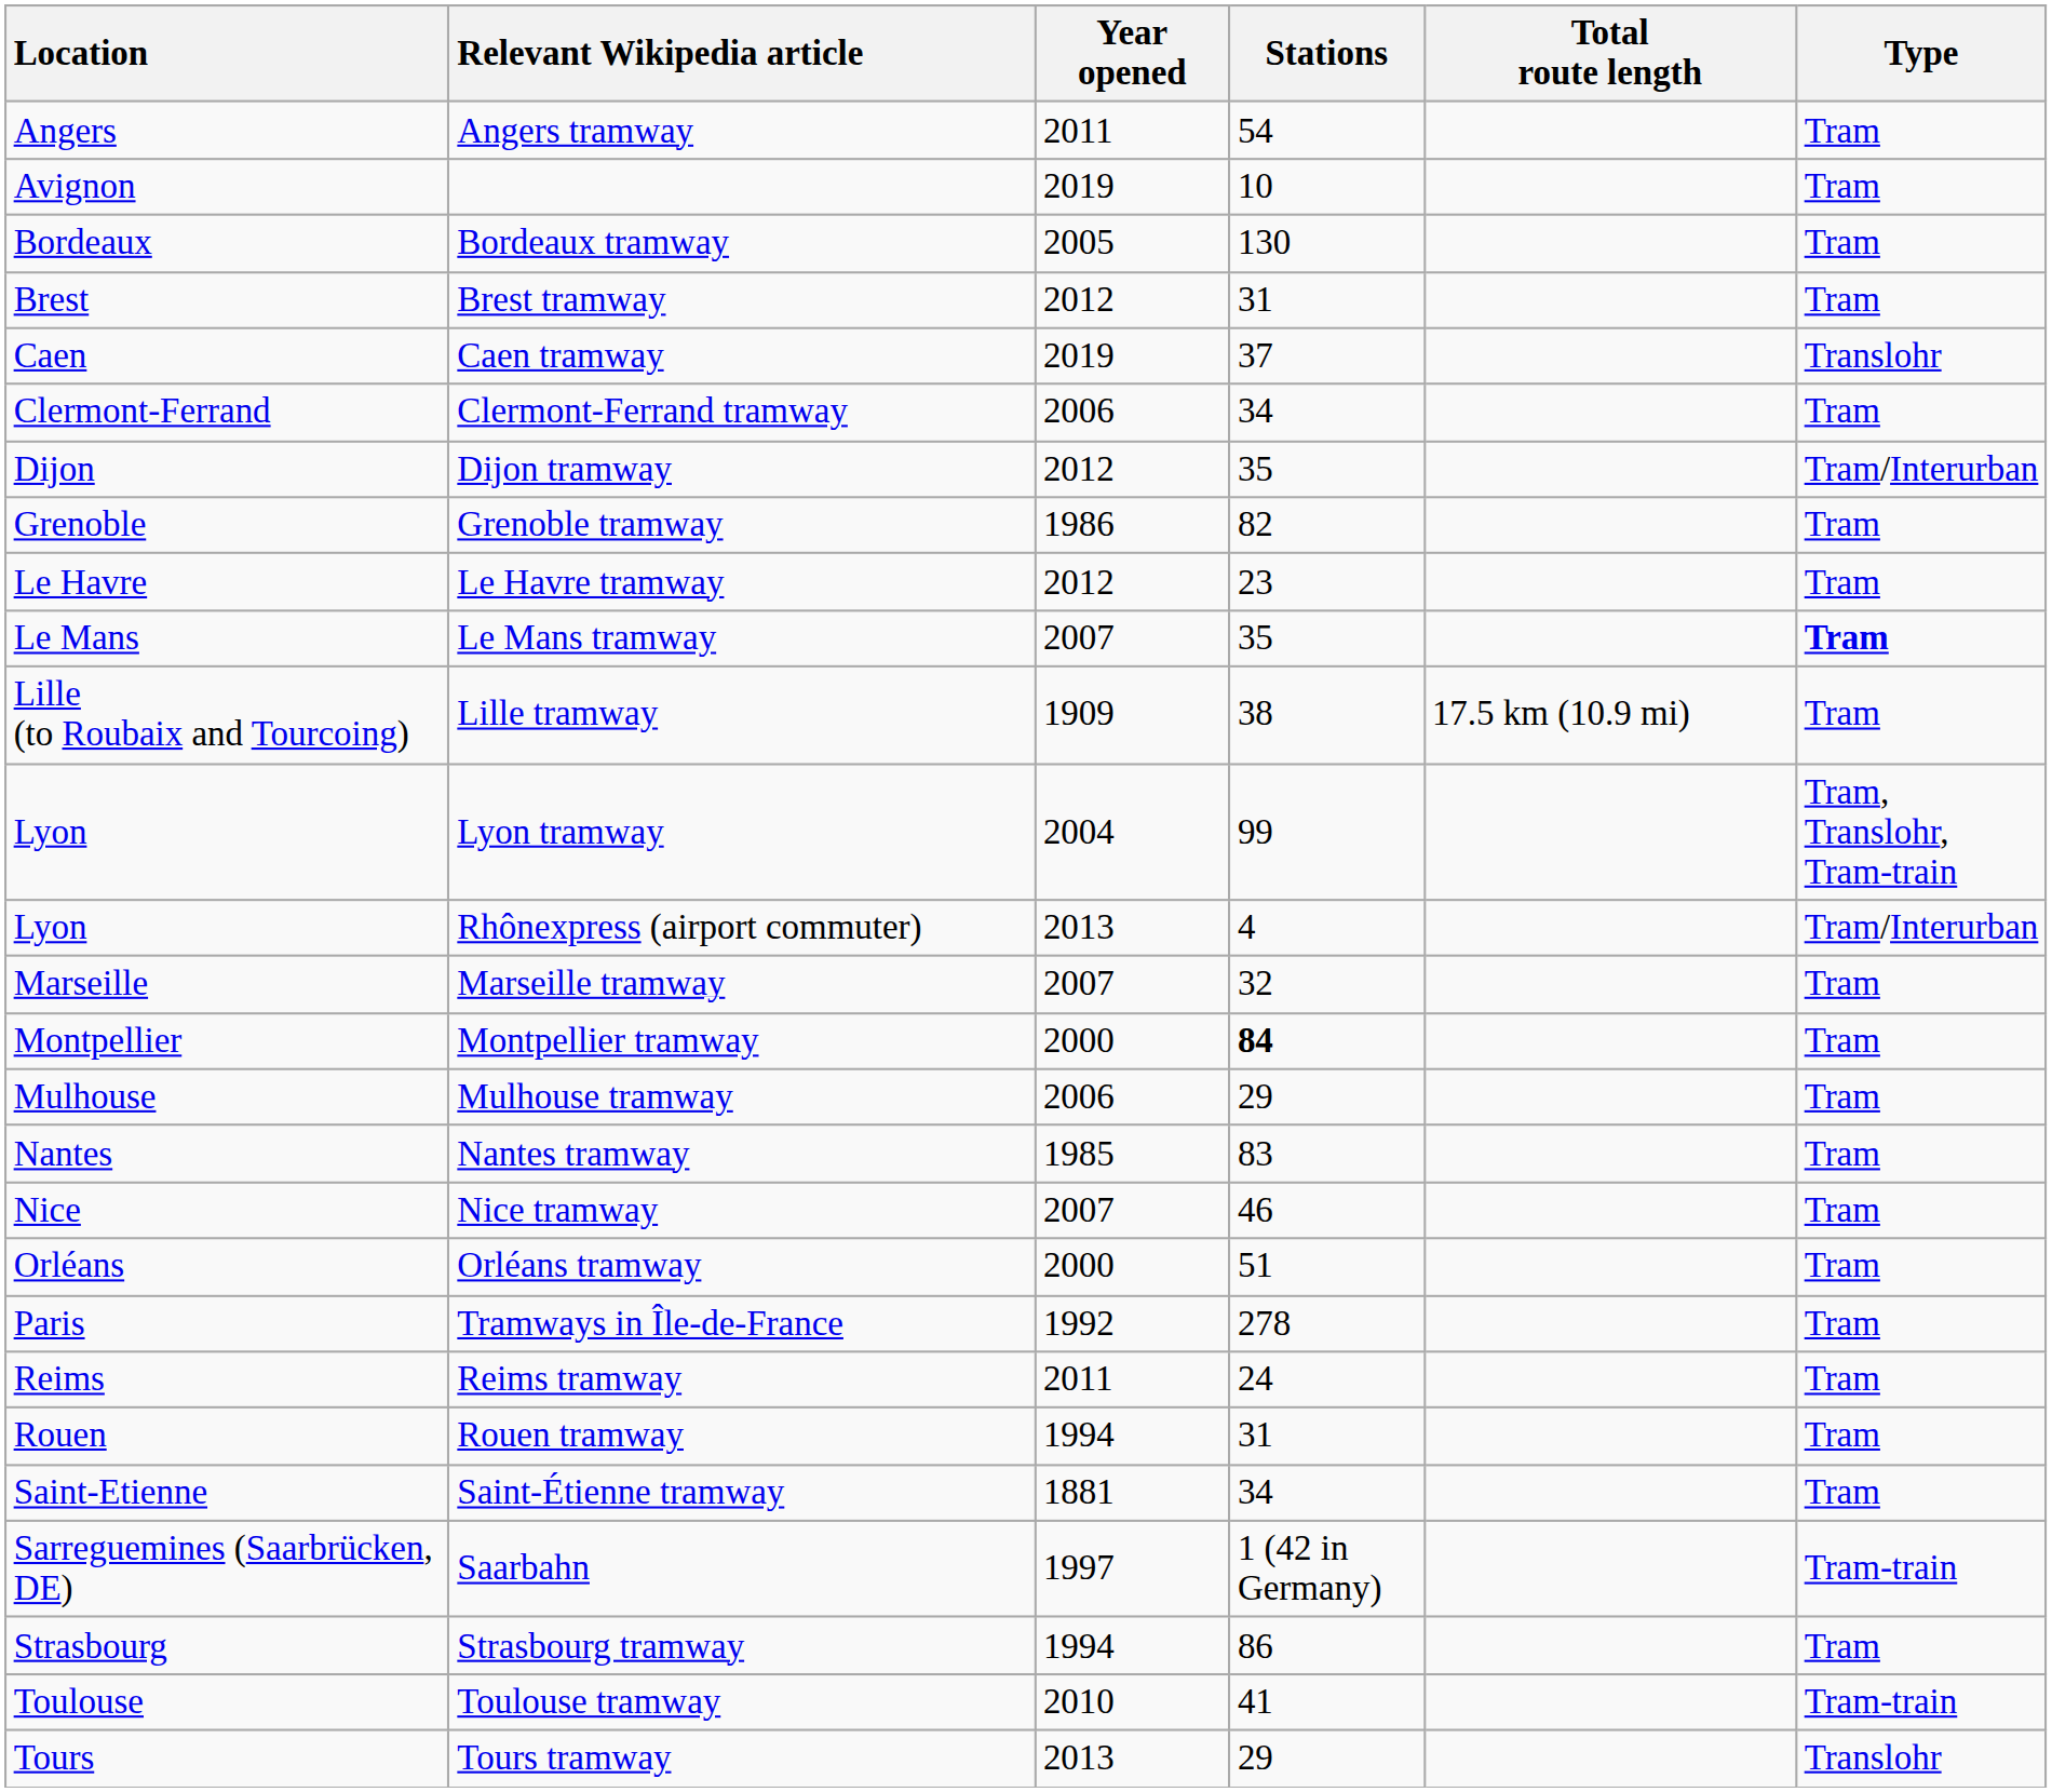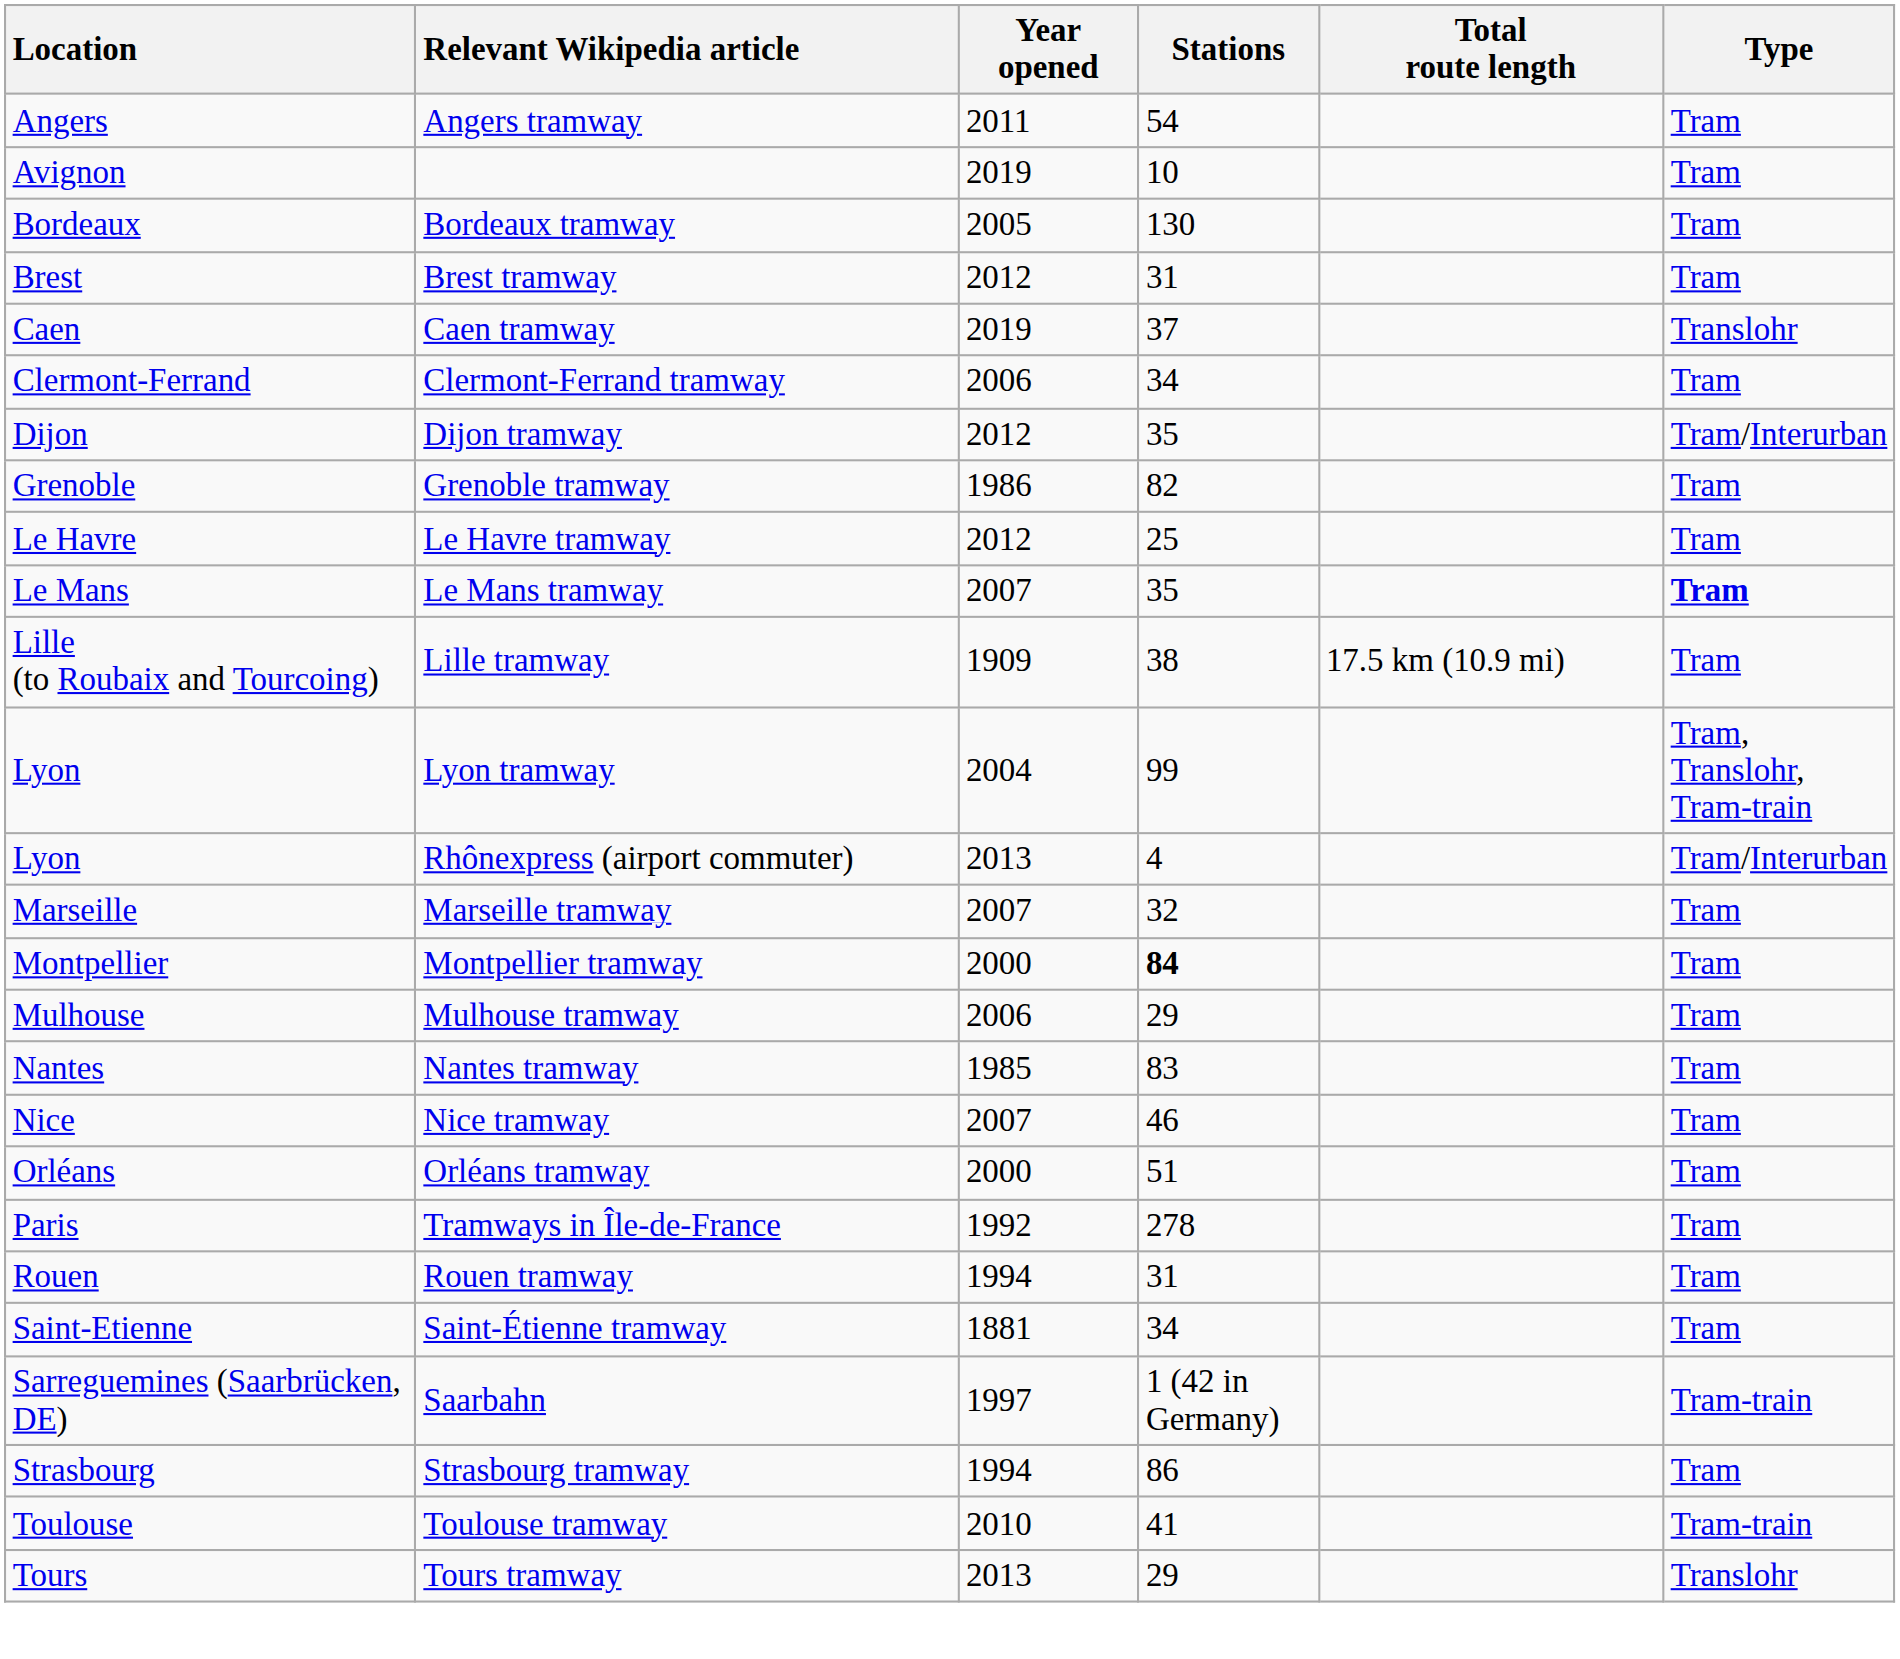 <table class="wikitable sortable">
 <tr>
 <th style="text-align:left; width:12em;">Location</th>
 <th style="text-align:left; width:16em;">Relevant Wikipedia article</th>
 <th style="width:5em;">Year opened</th>
 <th style="width:5em;" data-sort-type="number">Stations</th>
 <th style="width:10em;" data-sort-type="number">Total<br>route length</th>
 <th style="width:6em;">Type</th>
 </tr>
 <tr>
 <td><a href='#'>Angers</a></td>
 <td><a href='#'>Angers tramway</a></td>
 <td style="text-align:left">2011</td>
 <td style="text-align:left">54</td>
 <td style="text-align:left"></td>
 <td><a href='#'>Tram</a></td>
 </tr>
 <tr>
 <td><a href='#'>Avignon</a></td>
 <td></td>
 <td style="text-align:left">2019</td>
 <td style="text-align:left">10</td>
 <td style="text-align:left"></td>
 <td><a href='#'>Tram</a></td>
 </tr>
 <tr>
 <td><a href='#'>Bordeaux</a></td>
 <td><a href='#'>Bordeaux tramway</a></td>
 <td style="text-align:left">2005</td>
 <td style="text-align:left">130</td>
 <td style="text-align:left"></td>
 <td><a href='#'>Tram</a></td>
 </tr>
 <tr>
 <td><a href='#'>Brest</a></td>
 <td><a href='#'>Brest tramway</a></td>
 <td style="text-align:left">2012</td>
 <td style="text-align:left">31</td>
 <td style="text-align:left"></td>
 <td><a href='#'>Tram</a></td>
 </tr>
 <tr>
 <td><a href='#'>Caen</a></td>
 <td><a href='#'>Caen tramway</a></td>
 <td style="text-align:left">2019</td>
 <td style="text-align:left">37</td>
 <td style="text-align:left"></td>
 <td><a href='#'>Translohr</a></td>
 </tr>
 <tr>
 <td><a href='#'>Clermont-Ferrand</a></td>
 <td><a href='#'>Clermont-Ferrand tramway</a></td>
 <td style="text-align:left">2006</td>
 <td style="text-align:left">34</td>
 <td style="text-align:left"></td>
 <td><a href='#'>Tram</a></td>
 </tr>
 <tr>
 <td><a href='#'>Dijon</a></td>
 <td><a href='#'>Dijon tramway</a></td>
 <td style="text-align:left">2012</td>
 <td style="text-align:left">35</td>
 <td style="text-align:left"></td>
 <td><a href='#'>Tram</a>/<a href='#'>Interurban</a></td>
 </tr>
 <tr>
 <td><a href='#'>Grenoble</a></td>
 <td><a href='#'>Grenoble tramway</a></td>
 <td style="text-align:left">1986</td>
 <td style="text-align:left">82</td>
 <td style="text-align:left"></td>
 <td><a href='#'>Tram</a></td>
 </tr>
 <tr>
 <td><a href='#'>Le Havre</a></td>
 <td><a href='#'>Le Havre tramway</a></td>
 <td style="text-align:left">2012</td>
-<td style="text-align:left">23</td>
+<td style="text-align:left">25</td>
 <td style="text-align:left"></td>
 <td><a href='#'>Tram</a></td>
 </tr>
 <tr>
 <td><a href='#'>Le Mans</a></td>
 <td><a href='#'>Le Mans tramway</a></td>
 <td style="text-align:left">2007</td>
 <td style="text-align:left">35</td>
 <td style="text-align:left"></td>
 <td><strong><a href='#'>Tram</a></strong></td>
 </tr>
 <tr>
 <td><a href='#'>Lille</a><br>(to <a href='#'>Roubaix</a> and <a href='#'>Tourcoing</a>)</td>
 <td><a href='#'>Lille tramway</a></td>
 <td style="text-align:left">1909</td>
 <td style="text-align:left">38</td>
 <td style="text-align:left">17.5 km (10.9 mi)</td>
 <td><a href='#'>Tram</a></td>
 </tr>
 <tr>
 <td><a href='#'>Lyon</a></td>
 <td><a href='#'>Lyon tramway</a></td>
 <td style="text-align:left">2004</td>
 <td style="text-align:left">99</td>
 <td style="text-align:left"></td>
 <td><a href='#'>Tram</a>, <a href='#'>Translohr</a>, <a href='#'>Tram-train</a></td>
 </tr>
 <tr>
 <td><a href='#'>Lyon</a></td>
 <td><a href='#'>Rhônexpress</a> (airport commuter)</td>
 <td style="text-align:left">2013</td>
 <td style="text-align:left">4</td>
 <td style="text-align:left"></td>
 <td><a href='#'>Tram</a>/<a href='#'>Interurban</a></td>
 </tr>
 <tr>
 <td><a href='#'>Marseille</a></td>
 <td><a href='#'>Marseille tramway</a></td>
 <td style="text-align:left">2007</td>
 <td style="text-align:left">32</td>
 <td style="text-align:left"></td>
 <td><a href='#'>Tram</a></td>
 </tr>
 <tr>
 <td><a href='#'>Montpellier</a></td>
 <td><a href='#'>Montpellier tramway</a></td>
 <td style="text-align:left">2000</td>
 <td style="text-align:left"><strong>84</strong></td>
 <td style="text-align:left"></td>
 <td><a href='#'>Tram</a></td>
 </tr>
 <tr>
 <td><a href='#'>Mulhouse</a></td>
 <td><a href='#'>Mulhouse tramway</a></td>
 <td style="text-align:left">2006</td>
 <td style="text-align:left">29</td>
 <td style="text-align:left"></td>
 <td><a href='#'>Tram</a></td>
 </tr>
 <tr>
 <td><a href='#'>Nantes</a></td>
 <td><a href='#'>Nantes tramway</a></td>
 <td style="text-align:left">1985</td>
 <td style="text-align:left">83</td>
 <td style="text-align:left"></td>
 <td><a href='#'>Tram</a></td>
 </tr>
 <tr>
 <td><a href='#'>Nice</a></td>
 <td><a href='#'>Nice tramway</a></td>
 <td style="text-align:left">2007</td>
 <td style="text-align:left">46</td>
 <td style="text-align:left"></td>
 <td><a href='#'>Tram</a></td>
 </tr>
 <tr>
 <td><a href='#'>Orléans</a></td>
 <td><a href='#'>Orléans tramway</a></td>
 <td style="text-align:left">2000</td>
 <td style="text-align:left">51</td>
 <td style="text-align:left"></td>
 <td><a href='#'>Tram</a></td>
 </tr>
 <tr>
 <td><a href='#'>Paris</a></td>
 <td><a href='#'>Tramways in Île-de-France</a></td>
 <td style="text-align:left">1992</td>
 <td style="text-align:left">278</td>
 <td style="text-align:left"></td>
 <td><a href='#'>Tram</a></td>
 </tr>
 <tr>
-<td><a href='#'>Reims</a></td>
-<td><a href='#'>Reims tramway</a></td>
-<td style="text-align:left">2011</td>
-<td style="text-align:left">24</td>
-<td style="text-align:left"></td>
-<td><a href='#'>Tram</a></td>
-</tr>
-<tr>
 <td><a href='#'>Rouen</a></td>
 <td><a href='#'>Rouen tramway</a></td>
 <td style="text-align:left">1994</td>
 <td style="text-align:left">31</td>
 <td style="text-align:left"></td>
 <td><a href='#'>Tram</a></td>
 </tr>
 <tr>
 <td><a href='#'>Saint-Etienne</a></td>
 <td><a href='#'>Saint-Étienne tramway</a></td>
 <td style="text-align:left">1881</td>
 <td style="text-align:left">34</td>
 <td style="text-align:left"></td>
 <td><a href='#'>Tram</a></td>
 </tr>
 <tr>
 <td><a href='#'>Sarreguemines</a> (<a href='#'>Saarbrücken</a>, <a href='#'>DE</a>)</td>
 <td><a href='#'>Saarbahn</a></td>
 <td style="text-align:left">1997</td>
 <td style="text-align:left">1 (42 in Germany)</td>
 <td style="text-align:left"></td>
 <td><a href='#'>Tram-train</a></td>
 </tr>
 <tr>
 <td><a href='#'>Strasbourg</a></td>
 <td><a href='#'>Strasbourg tramway</a></td>
 <td style="text-align:left">1994</td>
 <td style="text-align:left">86</td>
 <td style="text-align:left"></td>
 <td><a href='#'>Tram</a></td>
 </tr>
 <tr>
 <td><a href='#'>Toulouse</a></td>
 <td><a href='#'>Toulouse tramway</a></td>
 <td style="text-align:left">2010</td>
 <td style="text-align:left">41</td>
 <td style="text-align:left"></td>
 <td><a href='#'>Tram-train</a></td>
 </tr>
 <tr>
 <td><a href='#'>Tours</a></td>
 <td><a href='#'>Tours tramway</a></td>
 <td style="text-align:left">2013</td>
 <td style="text-align:left">29</td>
 <td style="text-align:left"></td>
 <td><a href='#'>Translohr</a></td>
 </tr>
 </table>
